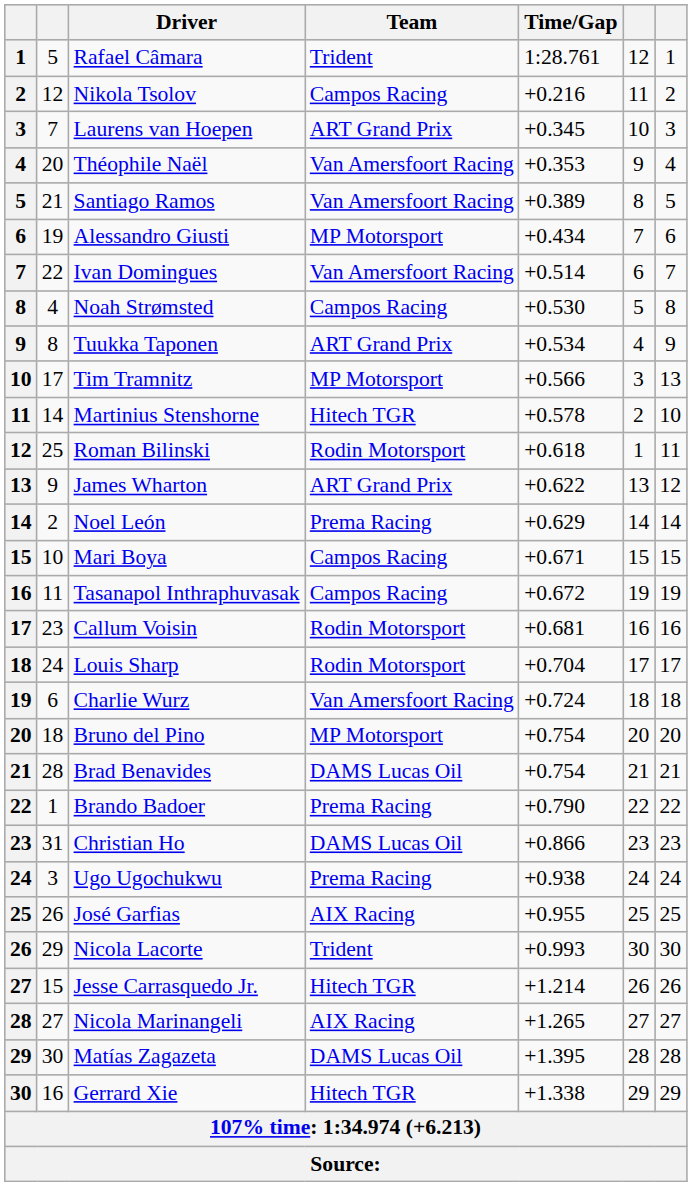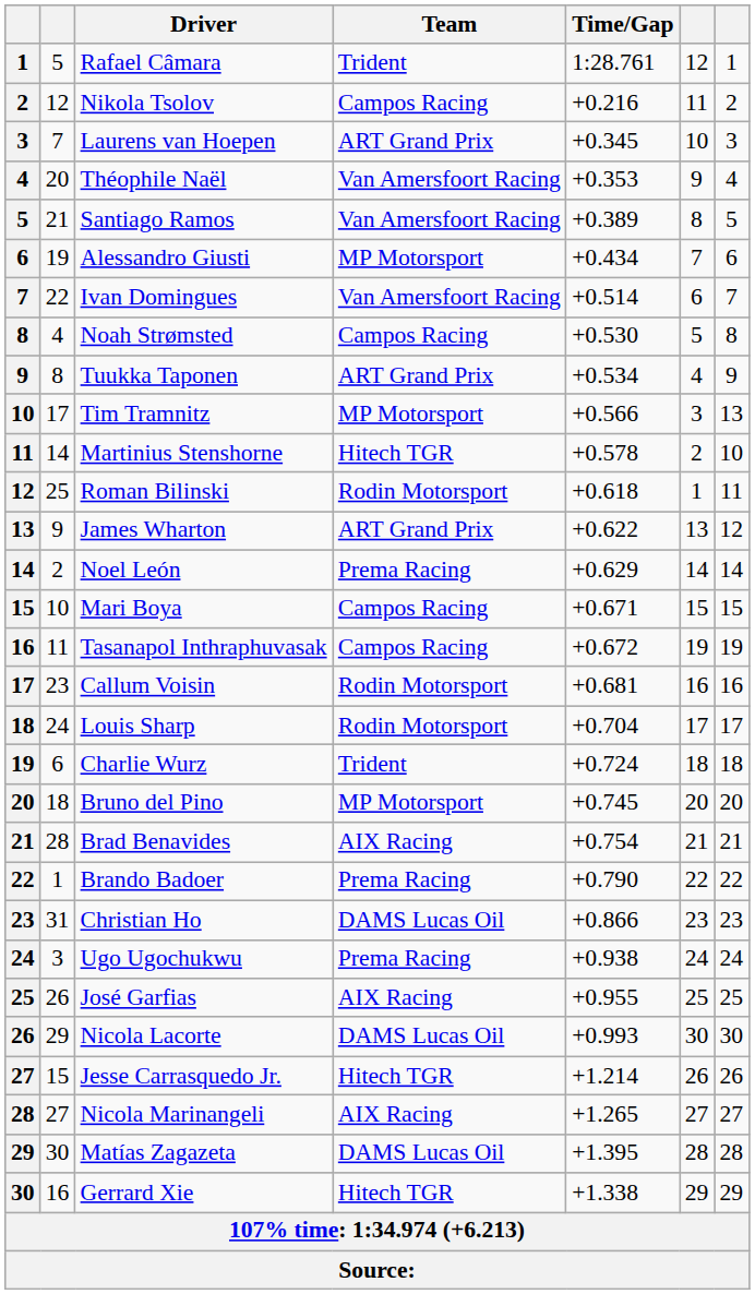 <table class="wikitable" style="font-size:85%">
 <tr>
 <th></th>
 <th></th>
 <th>Driver</th>
 <th>Team</th>
 <th>Time/Gap</th>
 <th scope="col"></th>
 <th scope="col"></th>
 </tr>
 <tr>
 <th>1</th>
 <td align="center">5</td>
 <td> <a href='#'>Rafael Câmara</a></td>
 <td><a href='#'>Trident</a></td>
 <td>1:28.761</td>
 <td align=center>12</td>
 <td align=center>1</td>
 </tr>
 <tr>
 <th>2</th>
 <td align="center">12</td>
 <td> <a href='#'>Nikola Tsolov</a></td>
 <td><a href='#'>Campos Racing</a></td>
 <td>+0.216</td>
 <td align=center>11</td>
 <td align=center>2</td>
 </tr>
 <tr>
 <th>3</th>
 <td align="center">7</td>
 <td> <a href='#'>Laurens van Hoepen</a></td>
 <td><a href='#'>ART Grand Prix</a></td>
 <td>+0.345</td>
 <td align=center>10</td>
 <td align=center>3</td>
 </tr>
 <tr>
 <th>4</th>
 <td align="center">20</td>
 <td> <a href='#'>Théophile Naël</a></td>
 <td><a href='#'>Van Amersfoort Racing</a></td>
 <td>+0.353</td>
 <td align=center>9</td>
 <td align=center>4</td>
 </tr>
 <tr>
 <th>5</th>
 <td align="center">21</td>
 <td> <a href='#'>Santiago Ramos</a></td>
 <td><a href='#'>Van Amersfoort Racing</a></td>
 <td>+0.389</td>
 <td align=center>8</td>
 <td align=center>5</td>
 </tr>
 <tr>
 <th>6</th>
 <td align="center">19</td>
 <td> <a href='#'>Alessandro Giusti</a></td>
 <td><a href='#'>MP Motorsport</a></td>
 <td>+0.434</td>
 <td align=center>7</td>
 <td align=center>6</td>
 </tr>
 <tr>
 <th>7</th>
 <td align="center">22</td>
 <td> <a href='#'>Ivan Domingues</a></td>
 <td><a href='#'>Van Amersfoort Racing</a></td>
 <td>+0.514</td>
 <td align=center>6</td>
 <td align=center>7</td>
 </tr>
 <tr>
 <th>8</th>
 <td align="center">4</td>
 <td> <a href='#'>Noah Strømsted</a></td>
 <td><a href='#'>Campos Racing</a></td>
 <td>+0.530</td>
 <td align=center>5</td>
 <td align=center>8</td>
 </tr>
 <tr>
 <th>9</th>
 <td align="center">8</td>
 <td> <a href='#'>Tuukka Taponen</a></td>
 <td><a href='#'>ART Grand Prix</a></td>
 <td>+0.534</td>
 <td align=center>4</td>
 <td align=center>9</td>
 </tr>
 <tr>
 <th>10</th>
 <td align="center">17</td>
 <td> <a href='#'>Tim Tramnitz</a></td>
 <td><a href='#'>MP Motorsport</a></td>
 <td>+0.566</td>
 <td align=center>3</td>
 <td align=center>13</td>
 </tr>
 <tr>
 <th>11</th>
 <td align="center">14</td>
 <td> <a href='#'>Martinius Stenshorne</a></td>
 <td><a href='#'>Hitech TGR</a></td>
 <td>+0.578</td>
 <td align=center>2</td>
 <td align=center>10</td>
 </tr>
 <tr>
 <th>12</th>
 <td align="center">25</td>
 <td> <a href='#'>Roman Bilinski</a></td>
 <td><a href='#'>Rodin Motorsport</a></td>
 <td>+0.618</td>
 <td align=center>1</td>
 <td align=center>11</td>
 </tr>
 <tr>
 <th>13</th>
 <td align="center">9</td>
 <td> <a href='#'>James Wharton</a></td>
 <td><a href='#'>ART Grand Prix</a></td>
 <td>+0.622</td>
 <td align=center>13</td>
 <td align=center>12</td>
 </tr>
 <tr>
 <th>14</th>
 <td align="center">2</td>
 <td> <a href='#'>Noel León</a></td>
 <td><a href='#'>Prema Racing</a></td>
 <td>+0.629</td>
 <td align=center>14</td>
 <td align=center>14</td>
 </tr>
 <tr>
 <th>15</th>
 <td align="center">10</td>
 <td> <a href='#'>Mari Boya</a></td>
 <td><a href='#'>Campos Racing</a></td>
 <td>+0.671</td>
 <td align=center>15</td>
 <td align=center>15</td>
 </tr>
 <tr>
 <th>16</th>
 <td align="center">11</td>
 <td> <a href='#'>Tasanapol Inthraphuvasak</a></td>
 <td><a href='#'>Campos Racing</a></td>
 <td>+0.672</td>
 <td align=center>19</td>
 <td align=center>19</td>
 </tr>
 <tr>
 <th>17</th>
 <td align="center">23</td>
 <td> <a href='#'>Callum Voisin</a></td>
 <td><a href='#'>Rodin Motorsport</a></td>
 <td>+0.681</td>
 <td align=center>16</td>
 <td align=center>16</td>
 </tr>
 <tr>
 <th>18</th>
 <td align="center">24</td>
 <td> <a href='#'>Louis Sharp</a></td>
 <td><a href='#'>Rodin Motorsport</a></td>
 <td>+0.704</td>
 <td align=center>17</td>
 <td align=center>17</td>
 </tr>
 <tr>
 <th>19</th>
 <td align="center">6</td>
 <td> <a href='#'>Charlie Wurz</a></td>
-<td><a href='#'>Van Amersfoort Racing</a></td>
+<td><a href='#'>Trident</a></td>
 <td>+0.724</td>
 <td align=center>18</td>
 <td align=center>18</td>
 </tr>
 <tr>
 <th>20</th>
 <td align="center">18</td>
 <td> <a href='#'>Bruno del Pino</a></td>
 <td><a href='#'>MP Motorsport</a></td>
-<td>+0.754</td>
+<td>+0.745</td>
 <td align=center>20</td>
 <td align=center>20</td>
 </tr>
 <tr>
 <th>21</th>
 <td align="center">28</td>
 <td> <a href='#'>Brad Benavides</a></td>
-<td><a href='#'>DAMS Lucas Oil</a></td>
+<td><a href='#'>AIX Racing</a></td>
 <td>+0.754</td>
 <td align=center>21</td>
 <td align=center>21</td>
 </tr>
 <tr>
 <th>22</th>
 <td align="center">1</td>
 <td> <a href='#'>Brando Badoer</a></td>
 <td><a href='#'>Prema Racing</a></td>
 <td>+0.790</td>
 <td align=center>22</td>
 <td align=center>22</td>
 </tr>
 <tr>
 <th>23</th>
 <td align="center">31</td>
 <td> <a href='#'>Christian Ho</a></td>
 <td><a href='#'>DAMS Lucas Oil</a></td>
 <td>+0.866</td>
 <td align=center>23</td>
 <td align=center>23</td>
 </tr>
 <tr>
 <th>24</th>
 <td align="center">3</td>
 <td> <a href='#'>Ugo Ugochukwu</a></td>
 <td><a href='#'>Prema Racing</a></td>
 <td>+0.938</td>
 <td align=center>24</td>
 <td align=center>24</td>
 </tr>
 <tr>
 <th>25</th>
 <td align="center">26</td>
 <td> <a href='#'>José Garfias</a></td>
 <td><a href='#'>AIX Racing</a></td>
 <td>+0.955</td>
 <td align=center>25</td>
 <td align=center>25</td>
 </tr>
 <tr>
 <th>26</th>
 <td align="center">29</td>
 <td> <a href='#'>Nicola Lacorte</a></td>
-<td><a href='#'>Trident</a></td>
+<td><a href='#'>DAMS Lucas Oil</a></td>
 <td>+0.993</td>
 <td align=center>30</td>
 <td align=center>30</td>
 </tr>
 <tr>
 <th>27</th>
 <td align="center">15</td>
 <td> <a href='#'>Jesse Carrasquedo Jr.</a></td>
 <td><a href='#'>Hitech TGR</a></td>
 <td>+1.214</td>
 <td align=center>26</td>
 <td align=center>26</td>
 </tr>
 <tr>
 <th>28</th>
 <td align="center">27</td>
 <td> <a href='#'>Nicola Marinangeli</a></td>
 <td><a href='#'>AIX Racing</a></td>
 <td>+1.265</td>
 <td align=center>27</td>
 <td align=center>27</td>
 </tr>
 <tr>
 <th>29</th>
 <td align="center">30</td>
 <td> <a href='#'>Matías Zagazeta</a></td>
 <td><a href='#'>DAMS Lucas Oil</a></td>
 <td>+1.395</td>
 <td align=center>28</td>
 <td align=center>28</td>
 </tr>
 <tr>
 <th>30</th>
 <td align="center">16</td>
 <td> <a href='#'>Gerrard Xie</a></td>
 <td><a href='#'>Hitech TGR</a></td>
 <td>+1.338</td>
 <td align=center>29</td>
 <td align=center>29</td>
 </tr>
 <tr>
 <th colspan="7"><a href='#'>107% time</a>: 1:34.974 (+6.213)</th>
 </tr>
 <tr>
 <th colspan="7">Source:</th>
 </tr>
 </table>
